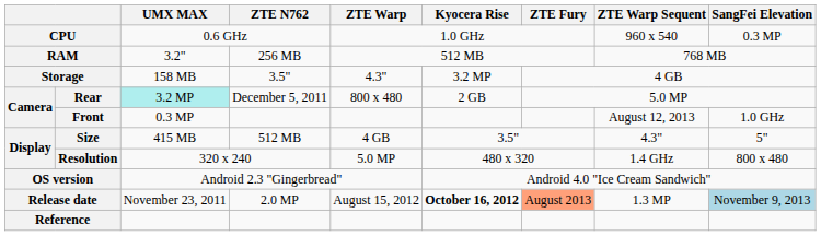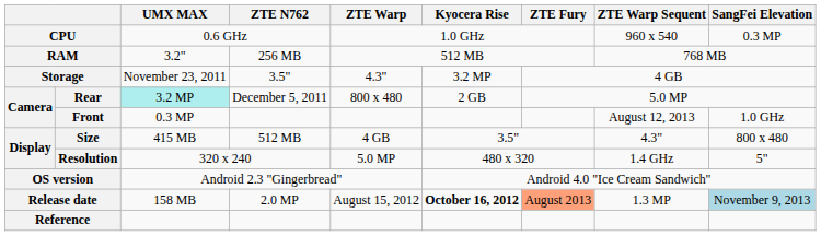 <table class="wikitable" style="text-align: center;;">
 <tr>
 <th colspan="2"></th>
 <th>UMX MAX</th>
 <th>ZTE N762</th>
 <th>ZTE Warp</th>
 <th>Kyocera Rise</th>
 <th>ZTE Fury</th>
 <th>ZTE Warp Sequent</th>
 <th>SangFei Elevation</th>
 </tr>
 <tr>
 <th colspan="2" >CPU</th>
 <td colspan="2">0.6 GHz</td>
 <td colspan="3">1.0 GHz</td>
 <td>960 x 540</td>
 <td>0.3 MP</td>
 </tr>
 <tr>
 <th colspan="2" >RAM</th>
 <td>3.2"</td>
 <td>256 MB</td>
 <td colspan="3">512 MB</td>
 <td colspan="2">768 MB</td>
 </tr>
 <tr>
 <th colspan="2" >Storage</th>
-<td>158 MB</td>
+<td>November 23, 2011</td>
 <td>3.5"</td>
 <td>4.3"</td>
 <td>3.2 MP</td>
 <td colspan="3">4 GB</td>
 </tr>
 <tr>
 <th rowspan="2" >Camera</th>
 <th>Rear</th>
 <td style="background: paleturquoise;">3.2 MP</td>
 <td>December 5, 2011</td>
 <td>800 x 480</td>
 <td>2 GB</td>
 <td colspan="3">5.0 MP</td>
 </tr>
 <tr>
 <th>Front</th>
 <td>0.3 MP</td>
 <td></td>
 <td></td>
 <td></td>
 <td></td>
 <td>August 12, 2013</td>
 <td>1.0 GHz</td>
 </tr>
 <tr>
 <th rowspan="2" >Display</th>
 <th>Size</th>
 <td>415 MB</td>
 <td>512 MB</td>
 <td>4 GB</td>
 <td colspan="2">3.5"</td>
 <td>4.3"</td>
-<td>5"</td>
+<td>800 x 480</td>
 </tr>
 <tr>
 <th>Resolution</th>
 <td colspan="2">320 x 240</td>
 <td>5.0 MP</td>
 <td colspan="2">480 x 320</td>
 <td>1.4 GHz</td>
-<td>800 x 480</td>
+<td>5"</td>
 </tr>
 <tr>
 <th colspan="2" >OS version</th>
 <td colspan="3">Android 2.3 "Gingerbread"</td>
 <td colspan="4">Android 4.0 "Ice Cream Sandwich"</td>
 </tr>
 <tr>
 <th colspan="2" >Release date</th>
-<td>November 23, 2011</td>
+<td>158 MB</td>
 <td>2.0 MP</td>
 <td>August 15, 2012</td>
 <td><strong>October 16, 2012</strong></td>
 <td style="background: lightsalmon;">August 2013</td>
 <td>1.3 MP</td>
 <td style="background: lightblue;">November 9, 2013</td>
 </tr>
 <tr>
 <th colspan="2" >Reference</th>
 <td></td>
 <td></td>
 <td></td>
 <td></td>
 <td> </td>
 <td></td>
 <td></td>
 </tr>
 </table>
